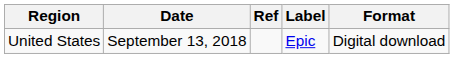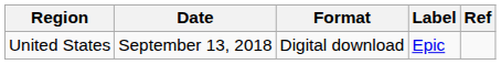 <table class="wikitable">
 <tr>
 <th>Region</th>
 <th>Date</th>
+<th>Format</th>
+<th>Label</th>
 <th>Ref</th>
-<th>Label</th>
-<th>Format</th>
 </tr>
 <tr>
 <td>United States</td>
 <td>September 13, 2018</td>
+<td>Digital download</td>
+<td><a href='#'>Epic</a></td>
 <td></td>
-<td><a href='#'>Epic</a></td>
-<td>Digital download</td>
 </tr>
 </table>
